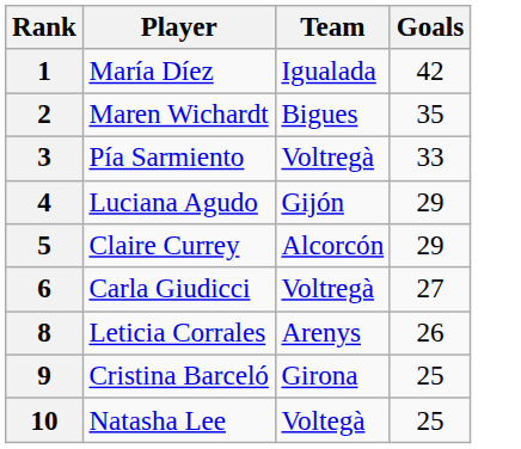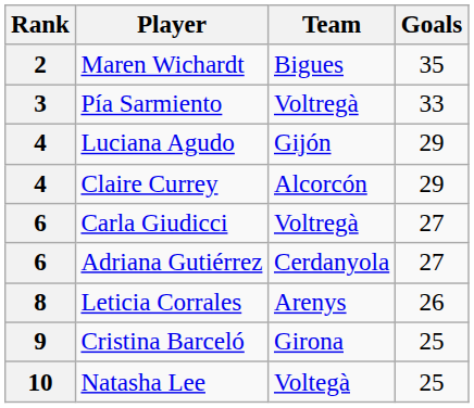 <table class="wikitable">
 <tr>
 <th>Rank</th>
 <th>Player</th>
 <th>Team</th>
 <th>Goals</th>
-</tr>
-<tr>
-<th>1</th>
-<td> <a href='#'>María Díez</a></td>
-<td><a href='#'>Igualada</a></td>
-<td align=center>42</td>
 </tr>
 <tr>
 <th>2</th>
 <td> <a href='#'>Maren Wichardt</a></td>
 <td><a href='#'>Bigues</a></td>
 <td align=center>35</td>
 </tr>
 <tr>
 <th>3</th>
 <td> <a href='#'>Pía Sarmiento</a></td>
 <td><a href='#'>Voltregà</a></td>
 <td align=center>33</td>
 </tr>
 <tr>
 <th>4</th>
 <td> <a href='#'>Luciana Agudo</a></td>
 <td><a href='#'>Gijón</a></td>
 <td align=center>29</td>
 </tr>
 <tr>
-<th>5</th>
+<th>4</th>
 <td> <a href='#'>Claire Currey</a></td>
 <td><a href='#'>Alcorcón</a></td>
 <td align=center>29</td>
 </tr>
 <tr>
 <th>6</th>
 <td> <a href='#'>Carla Giudicci</a></td>
 <td><a href='#'>Voltregà</a></td>
+<td align=center>27</td>
+</tr>
+<tr>
+<th>6</th>
+<td> <a href='#'>Adriana Gutiérrez</a></td>
+<td><a href='#'>Cerdanyola</a></td>
 <td align=center>27</td>
 </tr>
 <tr>
 <th>8</th>
 <td> <a href='#'>Leticia Corrales</a></td>
 <td><a href='#'>Arenys</a></td>
 <td align=center>26</td>
 </tr>
 <tr>
 <th>9</th>
 <td> <a href='#'>Cristina Barceló</a></td>
 <td><a href='#'>Girona</a></td>
 <td align=center>25</td>
 </tr>
 <tr>
 <th>10</th>
 <td> <a href='#'>Natasha Lee</a></td>
 <td><a href='#'>Voltegà</a></td>
 <td align=center>25</td>
 </tr>
 </table>
